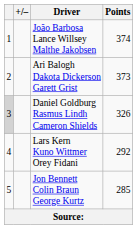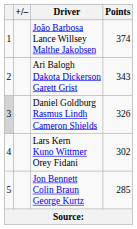 <table class="wikitable" style="font-size: 95%;">
 <tr>
 <th scope="col"></th>
 <th scope="col">+/–</th>
 <th scope="col">Driver</th>
 <th scope="col">Points</th>
 </tr>
 <tr>
 <td align=center>1</td>
 <td align="left"></td>
 <td> <a href='#'>João Barbosa</a><br>  Lance Willsey<br> <a href='#'>Malthe Jakobsen</a></td>
 <td align=right>374</td>
 </tr>
 <tr>
 <td align=center>2</td>
 <td align="left"></td>
 <td> Ari Balogh<br> <a href='#'>Dakota Dickerson</a><br>  <a href='#'>Garett Grist</a></td>
-<td align=right>373</td>
+<td align=right>343</td>
 </tr>
 <tr>
 <td align=center style="background: lightgrey;">3</td>
 <td align="left"></td>
 <td> Daniel Goldburg<br> <a href='#'>Rasmus Lindh</a><br> <a href='#'>Cameron Shields</a></td>
 <td align=right>326</td>
 </tr>
 <tr>
 <td align=center>4</td>
 <td align="left"></td>
 <td> Lars Kern<br> <a href='#'>Kuno Wittmer</a><br> Orey Fidani</td>
-<td align=right>292</td>
+<td align=right>302</td>
 </tr>
 <tr>
 <td align=center>5</td>
 <td align="left"></td>
 <td> <a href='#'>Jon Bennett</a><br> <a href='#'>Colin Braun</a><br> <a href='#'>George Kurtz</a></td>
 <td align=right>285</td>
 </tr>
 <tr>
 <th colspan=5>Source:</th>
 </tr>
 </table>
